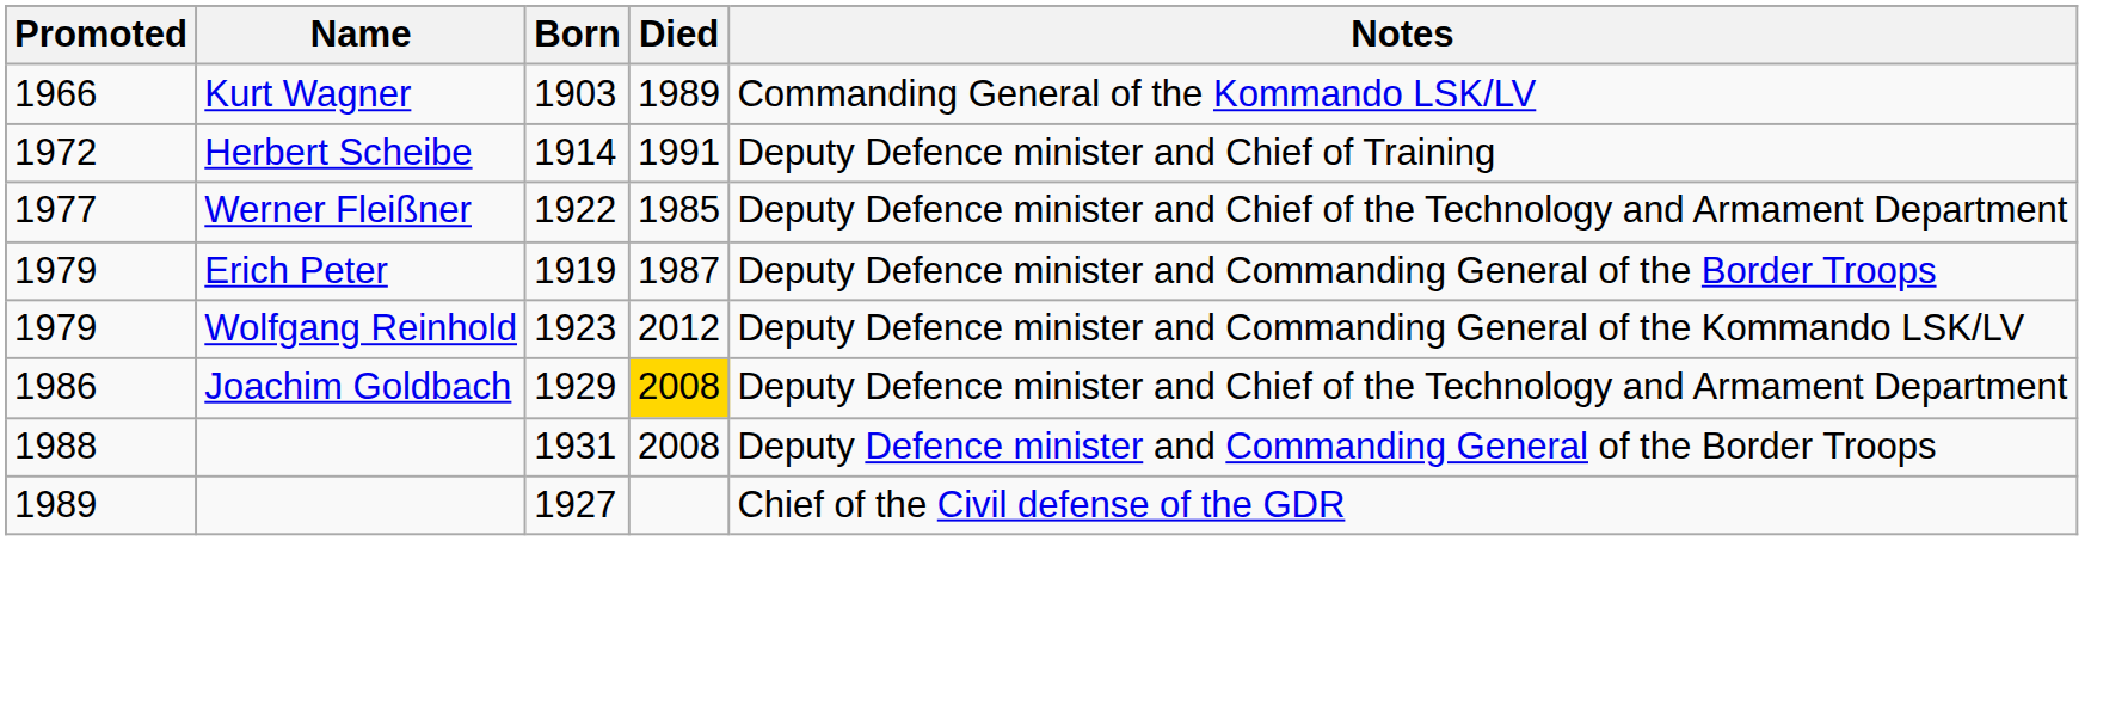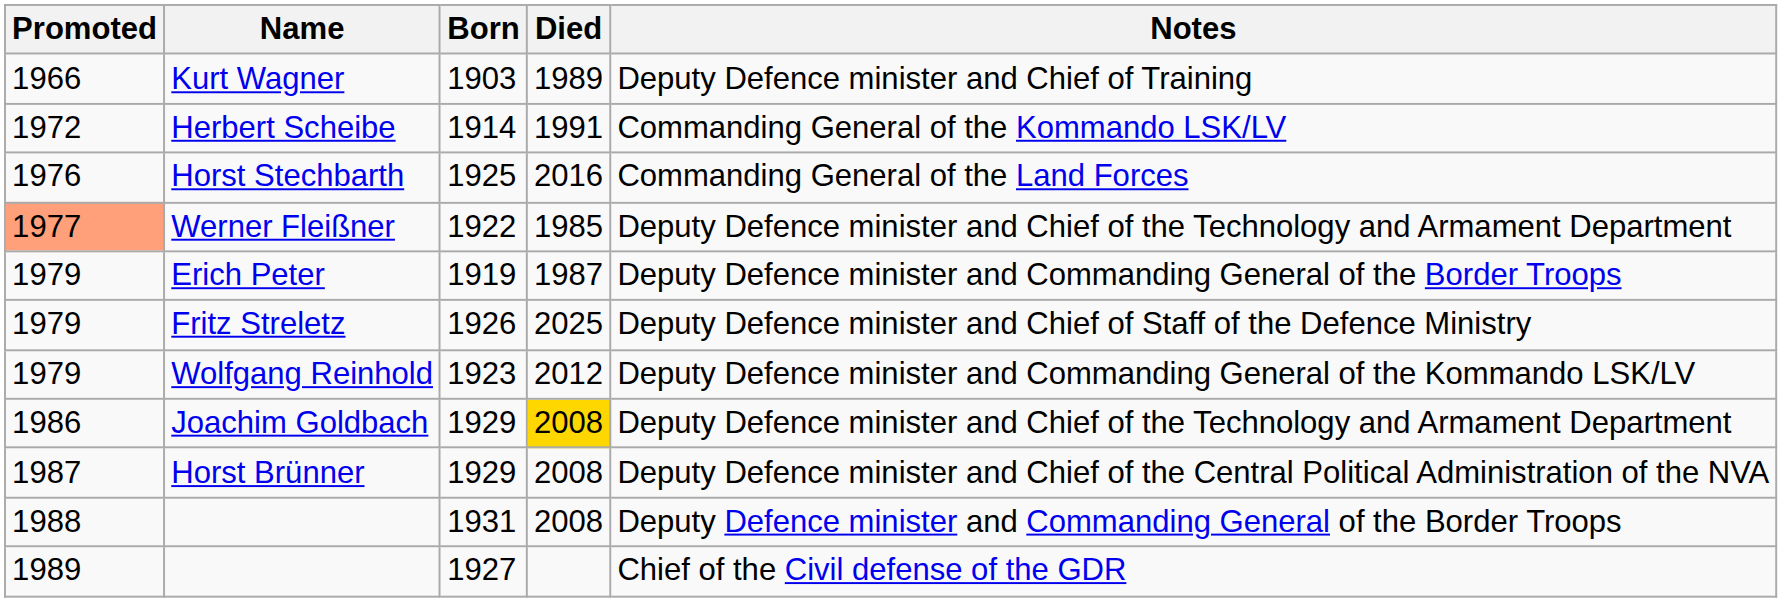 <table Class="wikitable sortable">
 <tr>
 <th>Promoted</th>
 <th>Name</th>
 <th>Born</th>
 <th>Died</th>
 <th class=unsortable>Notes</th>
 </tr>
 <tr>
 <td>1966</td>
 <td><a href='#'>Kurt Wagner</a></td>
 <td>1903</td>
 <td>1989</td>
-<td>Commanding General of the <a href='#'>Kommando LSK/LV</a></td>
+<td>Deputy Defence minister and Chief of Training</td>
 </tr>
 <tr>
 <td>1972</td>
 <td><a href='#'>Herbert Scheibe</a></td>
 <td>1914</td>
 <td>1991</td>
-<td>Deputy Defence minister and Chief of Training</td>
+<td>Commanding General of the <a href='#'>Kommando LSK/LV</a></td>
 </tr>
 <tr>
-<td>1977</td>
+<td>1976</td>
+<td><a href='#'>Horst Stechbarth</a></td>
+<td>1925</td>
+<td>2016</td>
+<td>Commanding General of the <a href='#'>Land Forces</a></td>
+</tr>
+<tr>
+<td style="background: lightsalmon;">1977</td>
 <td><a href='#'>Werner Fleißner</a></td>
 <td>1922</td>
 <td>1985</td>
 <td>Deputy Defence minister and Chief of the Technology and Armament Department</td>
 </tr>
 <tr>
 <td>1979</td>
 <td><a href='#'>Erich Peter</a></td>
 <td>1919</td>
 <td>1987</td>
 <td>Deputy Defence minister and Commanding General of the <a href='#'>Border Troops</a></td>
+</tr>
+<tr>
+<td>1979</td>
+<td><a href='#'>Fritz Streletz</a></td>
+<td>1926</td>
+<td>2025</td>
+<td>Deputy Defence minister and Chief of Staff of the Defence Ministry</td>
 </tr>
 <tr>
 <td>1979</td>
 <td><a href='#'>Wolfgang Reinhold</a></td>
 <td>1923</td>
 <td>2012</td>
 <td>Deputy Defence minister and Commanding General of the Kommando LSK/LV</td>
 </tr>
 <tr>
 <td>1986</td>
 <td><a href='#'>Joachim Goldbach</a></td>
 <td>1929</td>
 <td style="background: gold;">2008</td>
 <td>Deputy Defence minister and Chief of the Technology and Armament Department</td>
 </tr>
 <tr>
+<td>1987</td>
+<td><a href='#'>Horst Brünner</a></td>
+<td>1929</td>
+<td>2008</td>
+<td>Deputy Defence minister and Chief of the Central Political Administration of the NVA</td>
+</tr>
+<tr>
 <td>1988</td>
 <td></td>
 <td>1931</td>
 <td>2008</td>
 <td>Deputy <a href='#'>Defence minister</a> and <a href='#'>Commanding General</a> of the Border Troops</td>
 </tr>
 <tr>
 <td>1989</td>
 <td></td>
 <td>1927</td>
 <td></td>
 <td>Chief of the <a href='#'>Civil defense of the GDR</a></td>
 </tr>
 </table>
